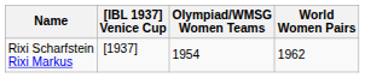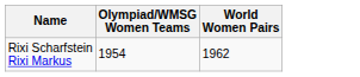 <table class="wikitable">
 <tr>
 <th>Name</th>
-<th>[IBL 1937] <br>Venice Cup</th>
 <th>Olympiad/WMSG <br>Women Teams</th>
 <th>World <br>Women Pairs</th>
 </tr>
 <tr>
 <td> Rixi Scharfstein <br> <a href='#'>Rixi Markus</a></td>
-<td> [1937] <br> </td>
 <td>1954</td>
 <td>1962</td>
 </tr>
 </table>
